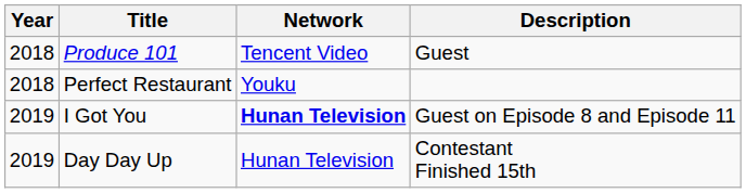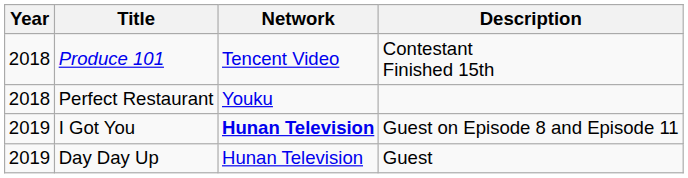 <table class="wikitable">
 <tr>
 <th>Year</th>
 <th>Title</th>
 <th>Network</th>
 <th>Description</th>
 </tr>
 <tr>
 <td>2018</td>
 <td><em><a href='#'>Produce 101</a></em></td>
 <td><a href='#'>Tencent Video</a></td>
-<td>Guest</td>
+<td>Contestant<br>Finished 15th</td>
 </tr>
 <tr>
 <td>2018</td>
 <td>Perfect Restaurant</td>
 <td><a href='#'>Youku</a></td>
 <td></td>
 </tr>
 <tr>
 <td>2019</td>
 <td>I Got You</td>
 <td><strong><a href='#'>Hunan Television</a></strong></td>
 <td>Guest on Episode 8 and Episode 11</td>
 </tr>
 <tr>
 <td>2019</td>
 <td>Day Day Up</td>
 <td><a href='#'>Hunan Television</a></td>
-<td>Contestant<br>Finished 15th</td>
+<td>Guest</td>
 </tr>
 </table>
